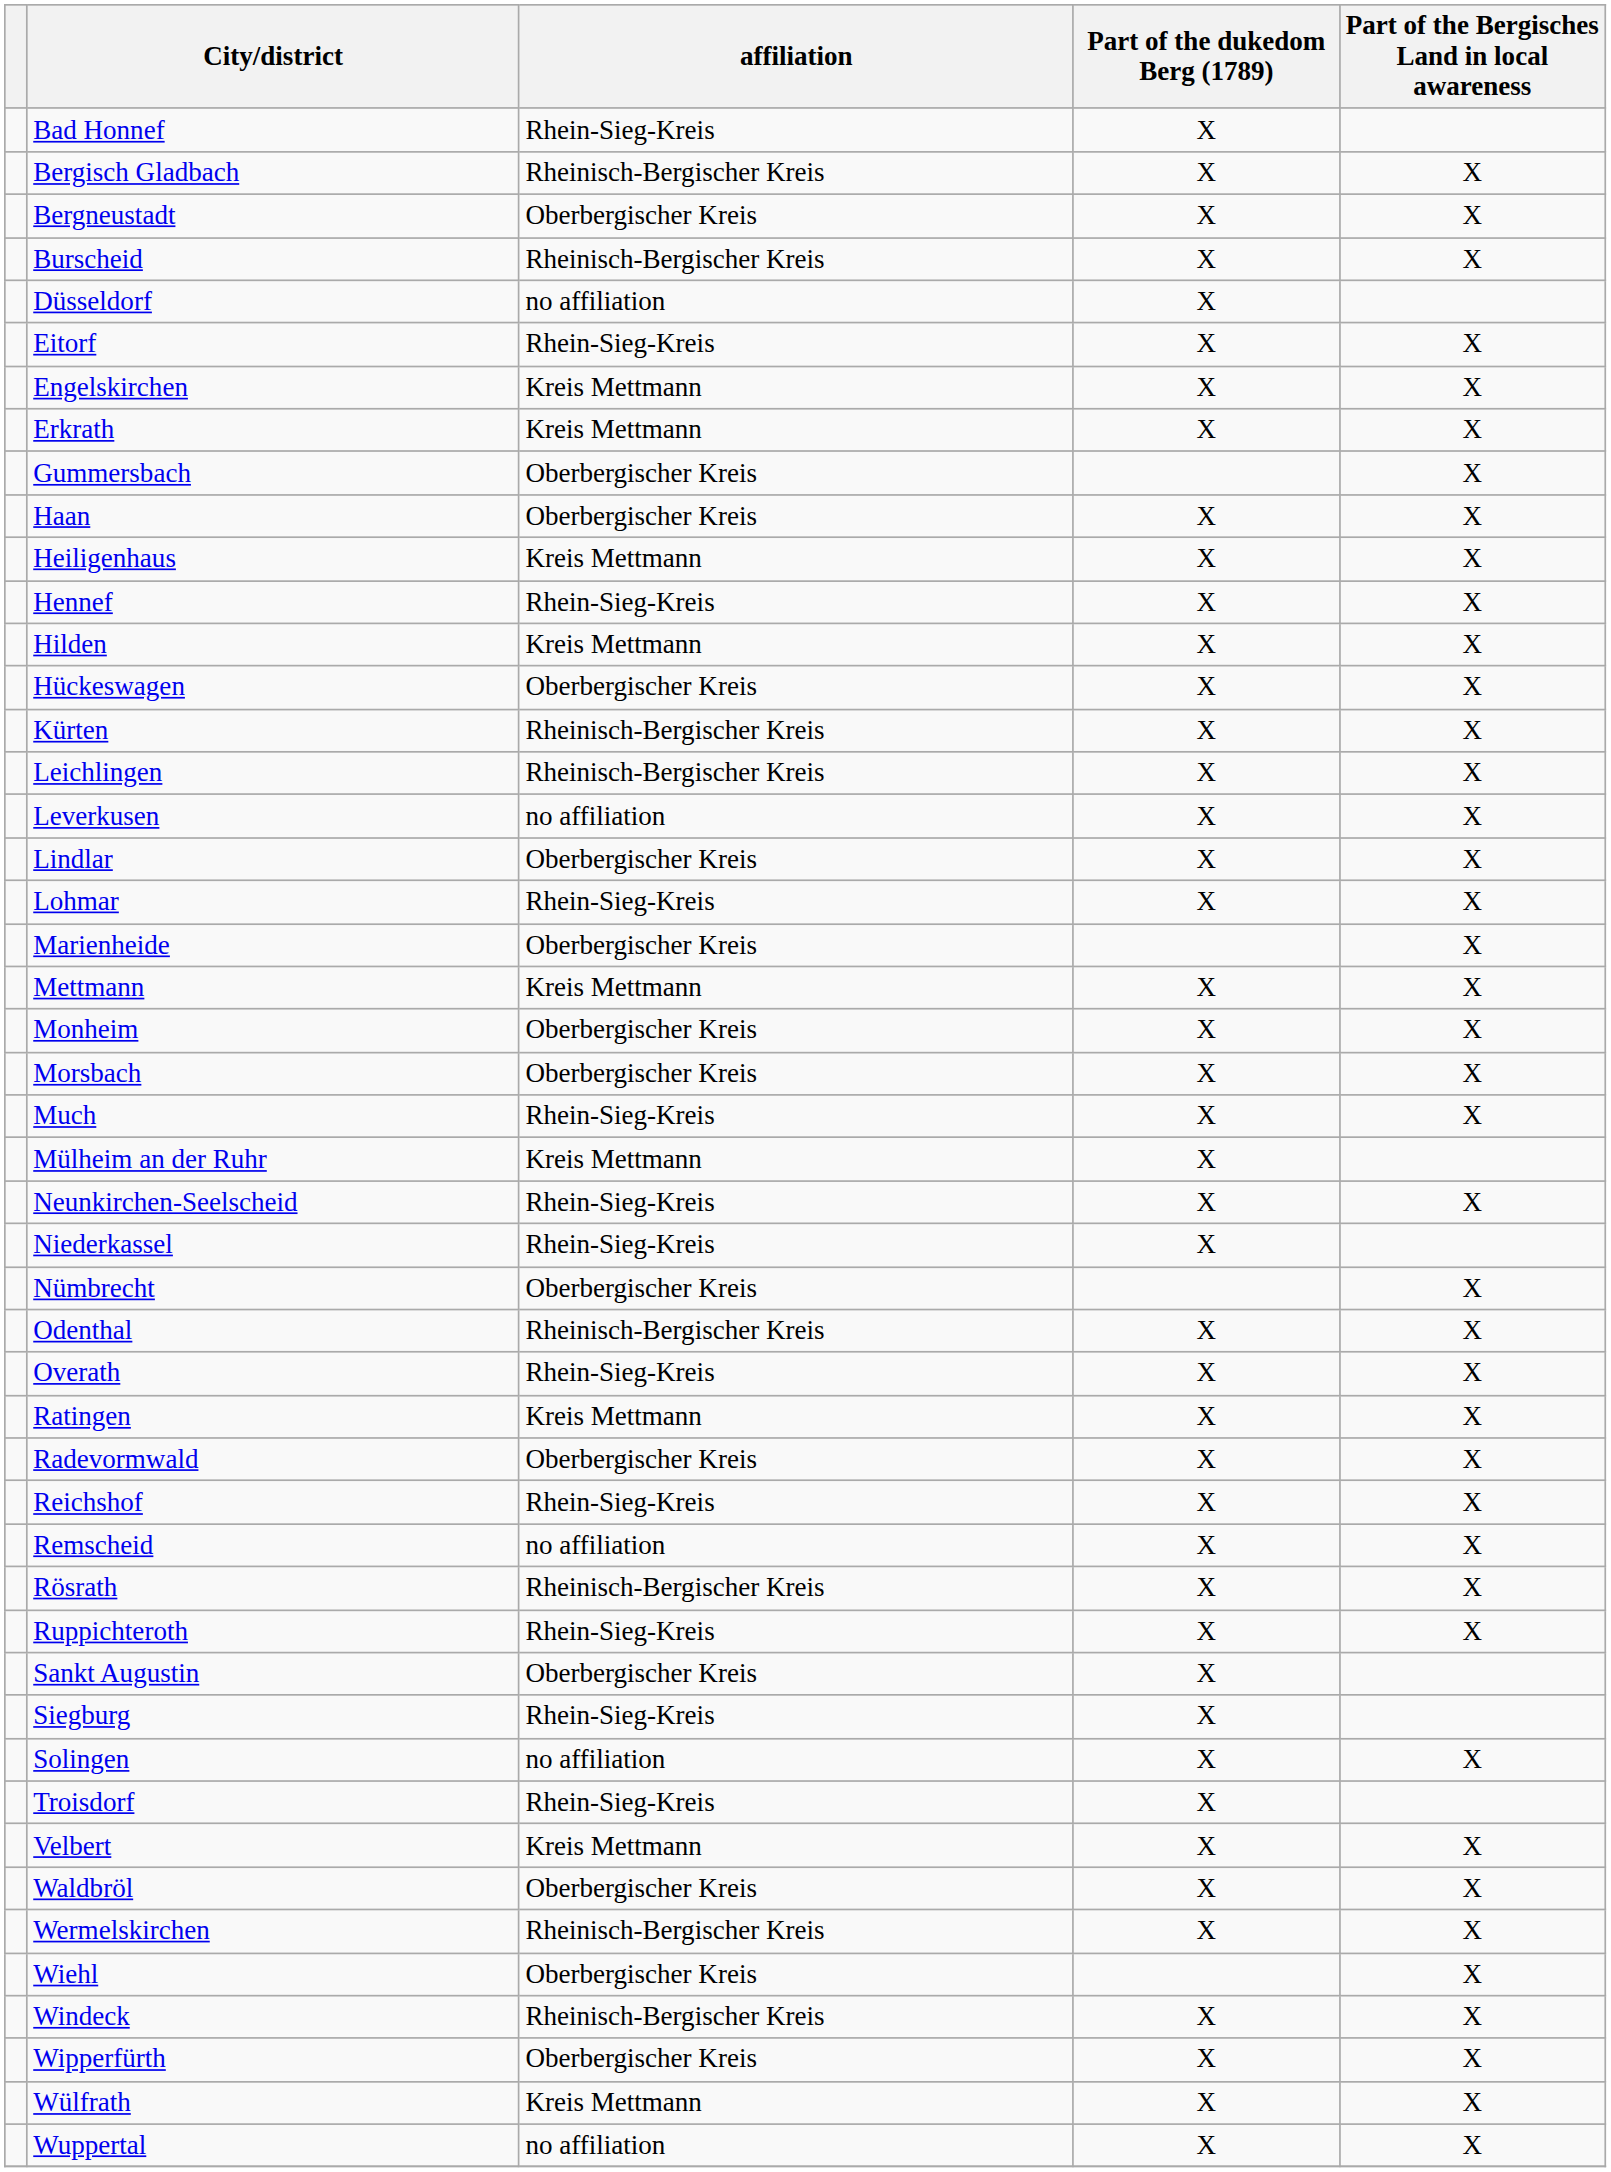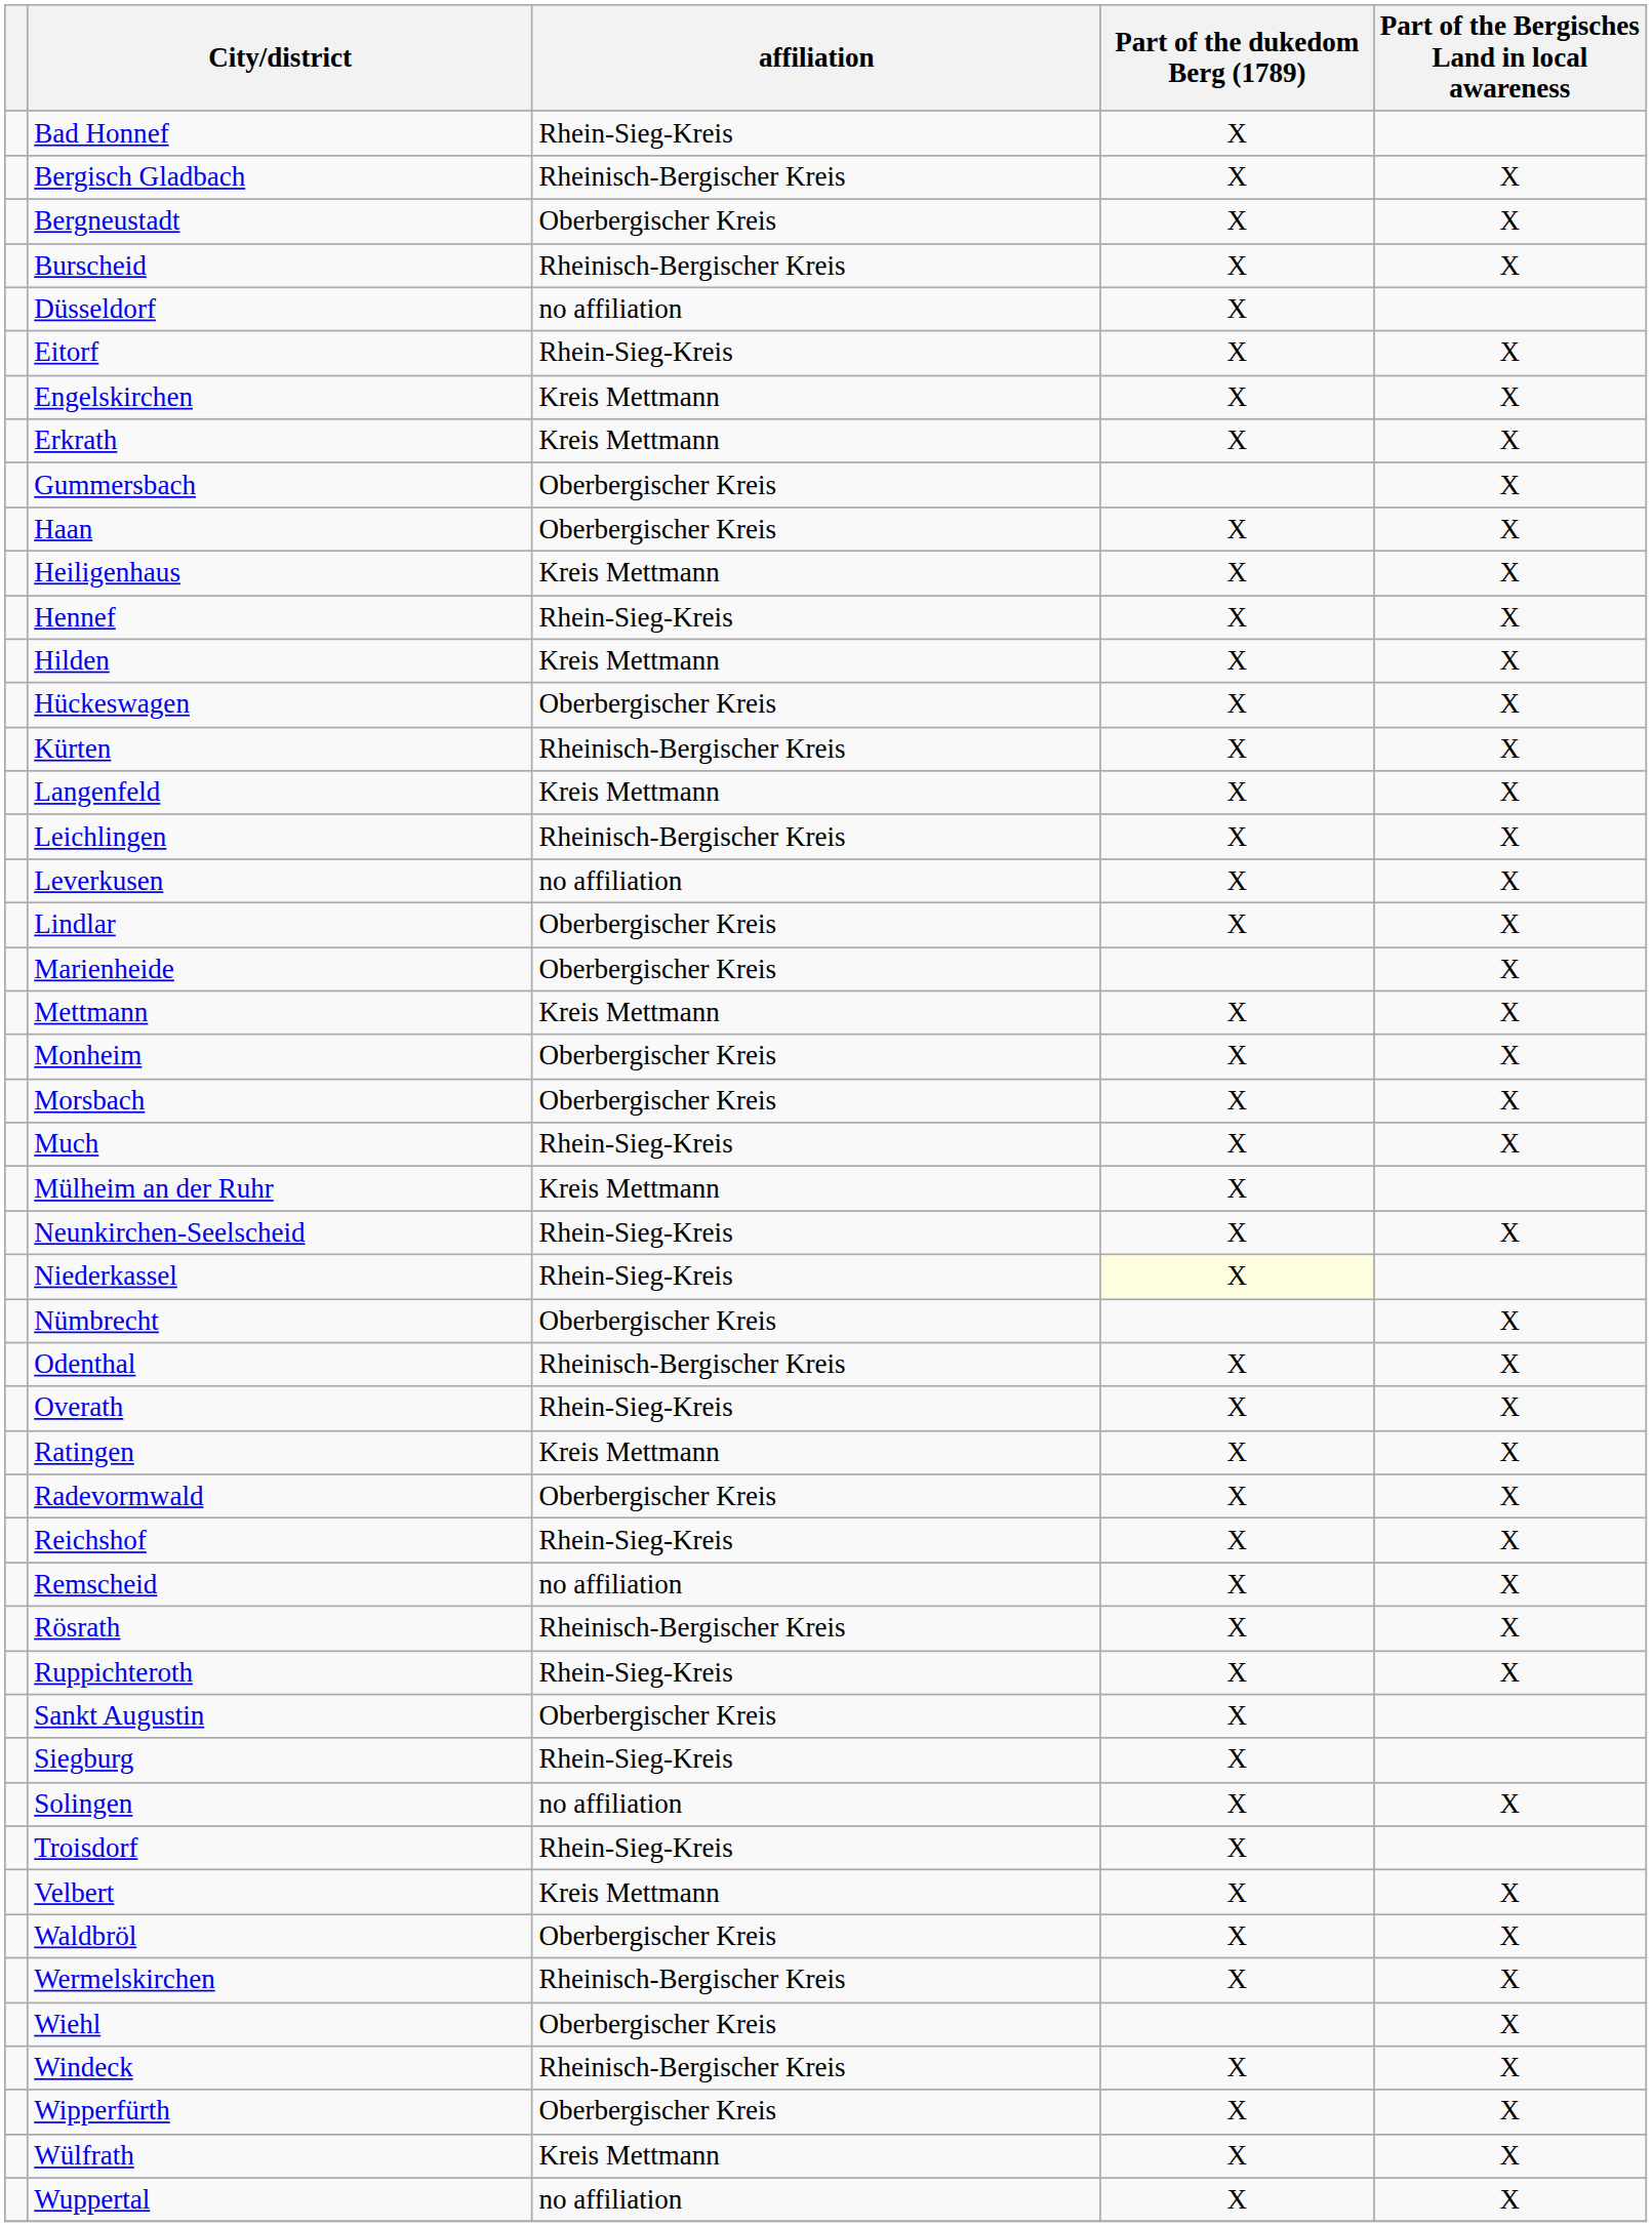 <table class="wikitable sortable" width=75%>
 <tr>
 <th></th>
 <th>City/district</th>
 <th>affiliation</th>
 <th width=150px align=center>Part of the dukedom Berg (1789)</th>
 <th width=150px align=center>Part of the Bergisches Land in local awareness</th>
 </tr>
 <tr>
 <td align=center></td>
 <td><a href='#'>Bad Honnef</a></td>
 <td>Rhein-Sieg-Kreis</td>
 <td align=center>X</td>
 <td align=center></td>
 </tr>
 <tr>
 <td align=center></td>
 <td><a href='#'>Bergisch Gladbach</a></td>
 <td>Rheinisch-Bergischer Kreis</td>
 <td align=center>X</td>
 <td align=center>X</td>
 </tr>
 <tr>
 <td align=center></td>
 <td><a href='#'>Bergneustadt</a></td>
 <td>Oberbergischer Kreis</td>
 <td align=center>X</td>
 <td align=center>X</td>
 </tr>
 <tr>
 <td align=center></td>
 <td><a href='#'>Burscheid</a></td>
 <td>Rheinisch-Bergischer Kreis</td>
 <td align=center>X</td>
 <td align=center>X</td>
 </tr>
 <tr>
 <td align=center></td>
 <td><a href='#'>Düsseldorf</a></td>
 <td>no affiliation</td>
 <td align=center>X</td>
 <td align=center></td>
 </tr>
 <tr>
 <td align=center></td>
 <td><a href='#'>Eitorf</a></td>
 <td>Rhein-Sieg-Kreis</td>
 <td align=center>X</td>
 <td align=center>X</td>
 </tr>
 <tr>
 <td align=center></td>
 <td><a href='#'>Engelskirchen</a></td>
 <td>Kreis Mettmann</td>
 <td align=center>X</td>
 <td align=center>X</td>
 </tr>
 <tr>
 <td align=center></td>
 <td><a href='#'>Erkrath</a></td>
 <td>Kreis Mettmann</td>
 <td align=center>X</td>
 <td align=center>X</td>
 </tr>
 <tr>
 <td align=center></td>
 <td><a href='#'>Gummersbach</a></td>
 <td>Oberbergischer Kreis</td>
 <td></td>
 <td align=center>X</td>
 </tr>
 <tr>
 <td align=center></td>
 <td><a href='#'>Haan</a></td>
 <td>Oberbergischer Kreis</td>
 <td align=center>X</td>
 <td align=center>X</td>
 </tr>
 <tr>
 <td align=center></td>
 <td><a href='#'>Heiligenhaus</a></td>
 <td>Kreis Mettmann</td>
 <td align=center>X</td>
 <td align=center>X</td>
 </tr>
 <tr>
 <td align=center></td>
 <td><a href='#'>Hennef</a></td>
 <td>Rhein-Sieg-Kreis</td>
 <td align=center>X</td>
 <td align=center>X</td>
 </tr>
 <tr>
 <td align=center></td>
 <td><a href='#'>Hilden</a></td>
 <td>Kreis Mettmann</td>
 <td align=center>X</td>
 <td align=center>X</td>
 </tr>
 <tr>
 <td align=center></td>
 <td><a href='#'>Hückeswagen</a></td>
 <td>Oberbergischer Kreis</td>
 <td align=center>X</td>
 <td align=center>X</td>
 </tr>
 <tr>
 <td align=center></td>
 <td><a href='#'>Kürten</a></td>
 <td>Rheinisch-Bergischer Kreis</td>
 <td align=center>X</td>
 <td align=center>X</td>
 </tr>
 <tr>
 <td align=center></td>
+<td><a href='#'>Langenfeld</a></td>
+<td>Kreis Mettmann</td>
+<td align=center>X</td>
+<td align=center>X</td>
+</tr>
+<tr>
+<td align=center></td>
 <td><a href='#'>Leichlingen</a></td>
 <td>Rheinisch-Bergischer Kreis</td>
 <td align=center>X</td>
 <td align=center>X</td>
 </tr>
 <tr>
 <td align=center></td>
 <td><a href='#'>Leverkusen</a></td>
 <td>no affiliation</td>
 <td align=center>X</td>
 <td align=center>X</td>
 </tr>
 <tr>
 <td align=center></td>
 <td><a href='#'>Lindlar</a></td>
 <td>Oberbergischer Kreis</td>
-<td align=center>X</td>
-<td align=center>X</td>
-</tr>
-<tr>
-<td align=center></td>
-<td><a href='#'>Lohmar</a></td>
-<td>Rhein-Sieg-Kreis</td>
 <td align=center>X</td>
 <td align=center>X</td>
 </tr>
 <tr>
 <td align=center></td>
 <td><a href='#'>Marienheide</a></td>
 <td>Oberbergischer Kreis</td>
 <td align=center></td>
 <td align=center>X</td>
 </tr>
 <tr>
 <td align=center></td>
 <td><a href='#'>Mettmann</a></td>
 <td>Kreis Mettmann</td>
 <td align=center>X</td>
 <td align=center>X</td>
 </tr>
 <tr>
 <td align=center></td>
 <td><a href='#'>Monheim</a></td>
 <td>Oberbergischer Kreis</td>
 <td align=center>X</td>
 <td align=center>X</td>
 </tr>
 <tr>
 <td align=center></td>
 <td><a href='#'>Morsbach</a></td>
 <td>Oberbergischer Kreis</td>
 <td align=center>X</td>
 <td align=center>X</td>
 </tr>
 <tr>
 <td align=center></td>
 <td><a href='#'>Much</a></td>
 <td>Rhein-Sieg-Kreis</td>
 <td align=center>X</td>
 <td align=center>X</td>
 </tr>
 <tr>
 <td align=center></td>
 <td><a href='#'>Mülheim an der Ruhr</a></td>
 <td>Kreis Mettmann</td>
 <td align=center>X</td>
 <td align=center></td>
 </tr>
 <tr>
 <td align=center></td>
 <td><a href='#'>Neunkirchen-Seelscheid</a></td>
 <td>Rhein-Sieg-Kreis</td>
 <td align=center>X</td>
 <td align=center>X</td>
 </tr>
 <tr>
 <td align=center></td>
 <td><a href='#'>Niederkassel</a></td>
 <td>Rhein-Sieg-Kreis</td>
-<td align=center>X</td>
+<td align=center style="background: lightyellow;">X</td>
 <td align=center></td>
 </tr>
 <tr>
 <td align=center></td>
 <td><a href='#'>Nümbrecht</a></td>
 <td>Oberbergischer Kreis</td>
 <td align=center></td>
 <td align=center>X</td>
 </tr>
 <tr>
 <td align=center></td>
 <td><a href='#'>Odenthal</a></td>
 <td>Rheinisch-Bergischer Kreis</td>
 <td align=center>X</td>
 <td align=center>X</td>
 </tr>
 <tr>
 <td align=center></td>
 <td><a href='#'>Overath</a></td>
 <td>Rhein-Sieg-Kreis</td>
 <td align=center>X</td>
 <td align=center>X</td>
 </tr>
 <tr>
 <td align=center></td>
 <td><a href='#'>Ratingen</a></td>
 <td>Kreis Mettmann</td>
 <td align=center>X</td>
 <td align=center>X</td>
 </tr>
 <tr>
 <td align=center></td>
 <td><a href='#'>Radevormwald</a></td>
 <td>Oberbergischer Kreis</td>
 <td align=center>X</td>
 <td align=center>X</td>
 </tr>
 <tr>
 <td align=center></td>
 <td><a href='#'>Reichshof</a></td>
 <td>Rhein-Sieg-Kreis</td>
 <td align=center>X</td>
 <td align=center>X</td>
 </tr>
 <tr>
 <td align=center></td>
 <td><a href='#'>Remscheid</a></td>
 <td>no affiliation</td>
 <td align=center>X</td>
 <td align=center>X</td>
 </tr>
 <tr>
 <td align=center></td>
 <td><a href='#'>Rösrath</a></td>
 <td>Rheinisch-Bergischer Kreis</td>
 <td align=center>X</td>
 <td align=center>X</td>
 </tr>
 <tr>
 <td align=center></td>
 <td><a href='#'>Ruppichteroth</a></td>
 <td>Rhein-Sieg-Kreis</td>
 <td align=center>X</td>
 <td align=center>X</td>
 </tr>
 <tr>
 <td align=center></td>
 <td><a href='#'>Sankt Augustin</a></td>
 <td>Oberbergischer Kreis</td>
 <td align=center>X</td>
 <td align=center></td>
 </tr>
 <tr>
 <td align=center></td>
 <td><a href='#'>Siegburg</a></td>
 <td>Rhein-Sieg-Kreis</td>
 <td align=center>X</td>
 <td align=center></td>
 </tr>
 <tr>
 <td align=center></td>
 <td><a href='#'>Solingen</a></td>
 <td>no affiliation</td>
 <td align=center>X</td>
 <td align=center>X</td>
 </tr>
 <tr>
 <td align=center></td>
 <td><a href='#'>Troisdorf</a></td>
 <td>Rhein-Sieg-Kreis</td>
 <td align=center>X</td>
 <td align=center></td>
 </tr>
 <tr>
 <td align=center></td>
 <td><a href='#'>Velbert</a></td>
 <td>Kreis Mettmann</td>
 <td align=center>X</td>
 <td align=center>X</td>
 </tr>
 <tr>
 <td align=center></td>
 <td><a href='#'>Waldbröl</a></td>
 <td>Oberbergischer Kreis</td>
 <td align=center>X</td>
 <td align=center>X</td>
 </tr>
 <tr>
 <td align=center></td>
 <td><a href='#'>Wermelskirchen</a></td>
 <td>Rheinisch-Bergischer Kreis</td>
 <td align=center>X</td>
 <td align=center>X</td>
 </tr>
 <tr>
 <td align=center></td>
 <td><a href='#'>Wiehl</a></td>
 <td>Oberbergischer Kreis</td>
 <td align=center></td>
 <td align=center>X</td>
 </tr>
 <tr>
 <td align=center></td>
 <td><a href='#'>Windeck</a></td>
 <td>Rheinisch-Bergischer Kreis</td>
 <td align=center>X</td>
 <td align=center>X</td>
 </tr>
 <tr>
 <td align=center></td>
 <td><a href='#'>Wipperfürth</a></td>
 <td>Oberbergischer Kreis</td>
 <td align=center>X</td>
 <td align=center>X</td>
 </tr>
 <tr>
 <td align=center></td>
 <td><a href='#'>Wülfrath</a></td>
 <td>Kreis Mettmann</td>
 <td align=center>X</td>
 <td align=center>X</td>
 </tr>
 <tr>
 <td align=center></td>
 <td><a href='#'>Wuppertal</a></td>
 <td>no affiliation</td>
 <td align=center>X</td>
 <td align=center>X</td>
 </tr>
 <tr>
 </tr>
 </table>
